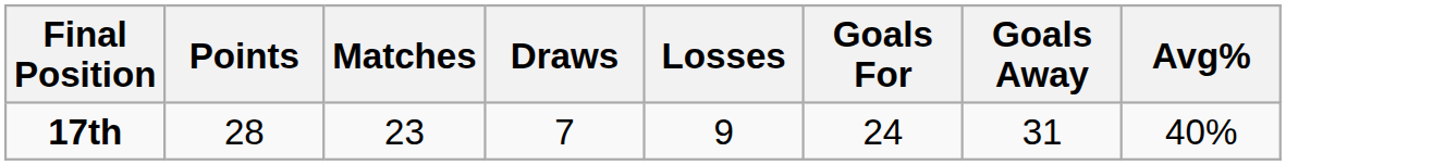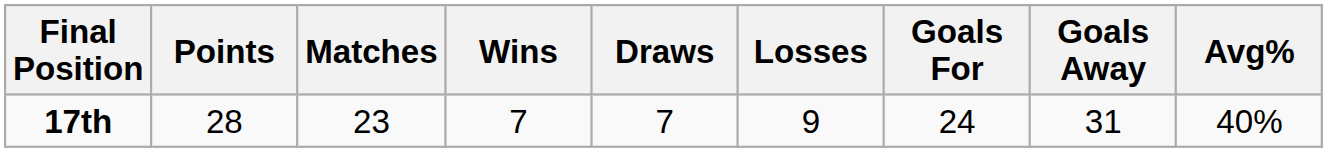 <table class="wikitable" style="font-size: 95%; text-align: center;">
 <tr>
 <th width=60>Final Position</th>
 <th width=60>Points</th>
 <th width=60>Matches</th>
+<th width=60>Wins</th>
 <th width=60>Draws</th>
 <th width=60>Losses</th>
 <th width=60>Goals For</th>
 <th width=60>Goals Away</th>
 <th width=60>Avg%</th>
 </tr>
 <tr>
 <td><strong>17th</strong></td>
 <td>28</td>
 <td>23</td>
 <td>7</td>
+<td>7</td>
 <td>9</td>
 <td>24</td>
 <td>31</td>
 <td>40%</td>
 </tr>
 </table>
